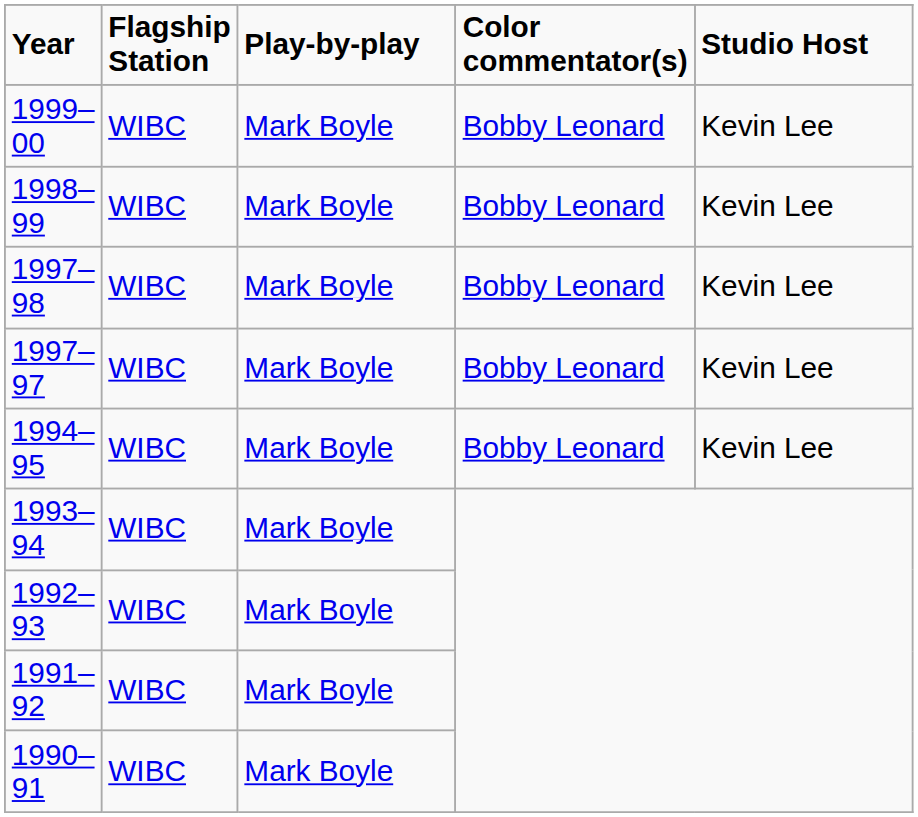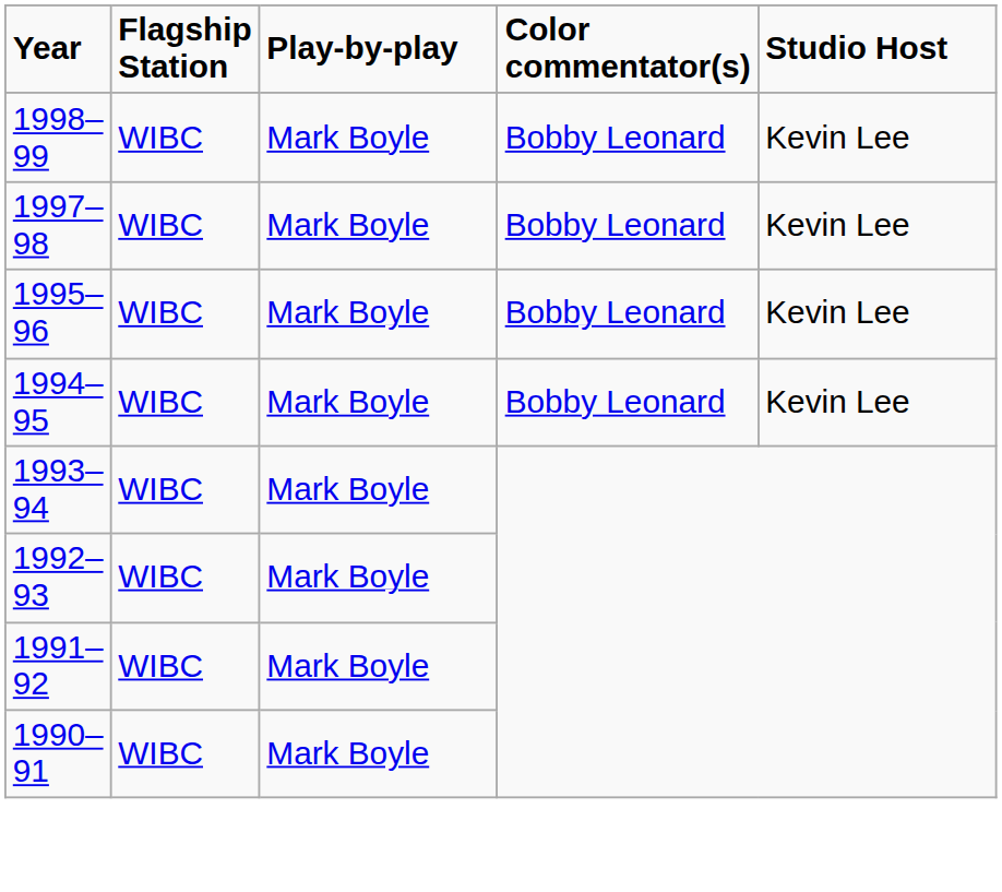 <table class="wikitable">
 <tr>
 <td width="40"><strong>Year</strong></td>
 <td width="40"><strong>Flagship Station</strong></td>
 <td width="110"><strong>Play-by-play</strong></td>
 <td width="110"><strong>Color commentator(s)</strong></td>
 <td width="110"><strong>Studio Host</strong></td>
-</tr>
-<tr>
-<td><a href='#'>1999–00</a></td>
-<td><a href='#'>WIBC</a></td>
-<td><a href='#'>Mark Boyle</a></td>
-<td><a href='#'>Bobby Leonard</a></td>
-<td>Kevin Lee</td>
 </tr>
 <tr>
 <td><a href='#'>1998–99</a></td>
 <td><a href='#'>WIBC</a></td>
 <td><a href='#'>Mark Boyle</a></td>
 <td><a href='#'>Bobby Leonard</a></td>
 <td>Kevin Lee</td>
 </tr>
 <tr>
 <td><a href='#'>1997–98</a></td>
 <td><a href='#'>WIBC</a></td>
 <td><a href='#'>Mark Boyle</a></td>
 <td><a href='#'>Bobby Leonard</a></td>
 <td>Kevin Lee</td>
 </tr>
 <tr>
-<td><a href='#'>1997–97</a></td>
+<td><a href='#'>1995–96</a></td>
 <td><a href='#'>WIBC</a></td>
 <td><a href='#'>Mark Boyle</a></td>
 <td><a href='#'>Bobby Leonard</a></td>
 <td>Kevin Lee</td>
 </tr>
 <tr>
 <td><a href='#'>1994–95</a></td>
 <td><a href='#'>WIBC</a></td>
 <td><a href='#'>Mark Boyle</a></td>
 <td><a href='#'>Bobby Leonard</a></td>
 <td>Kevin Lee</td>
 </tr>
 <tr>
 <td><a href='#'>1993–94</a></td>
 <td><a href='#'>WIBC</a></td>
 <td><a href='#'>Mark Boyle</a></td>
 </tr>
 <tr>
 <td><a href='#'>1992–93</a></td>
 <td><a href='#'>WIBC</a></td>
 <td><a href='#'>Mark Boyle</a></td>
 </tr>
 <tr>
 <td><a href='#'>1991–92</a></td>
 <td><a href='#'>WIBC</a></td>
 <td><a href='#'>Mark Boyle</a></td>
 </tr>
 <tr>
 <td><a href='#'>1990–91</a></td>
 <td><a href='#'>WIBC</a></td>
 <td><a href='#'>Mark Boyle</a></td>
 </tr>
 </table>
